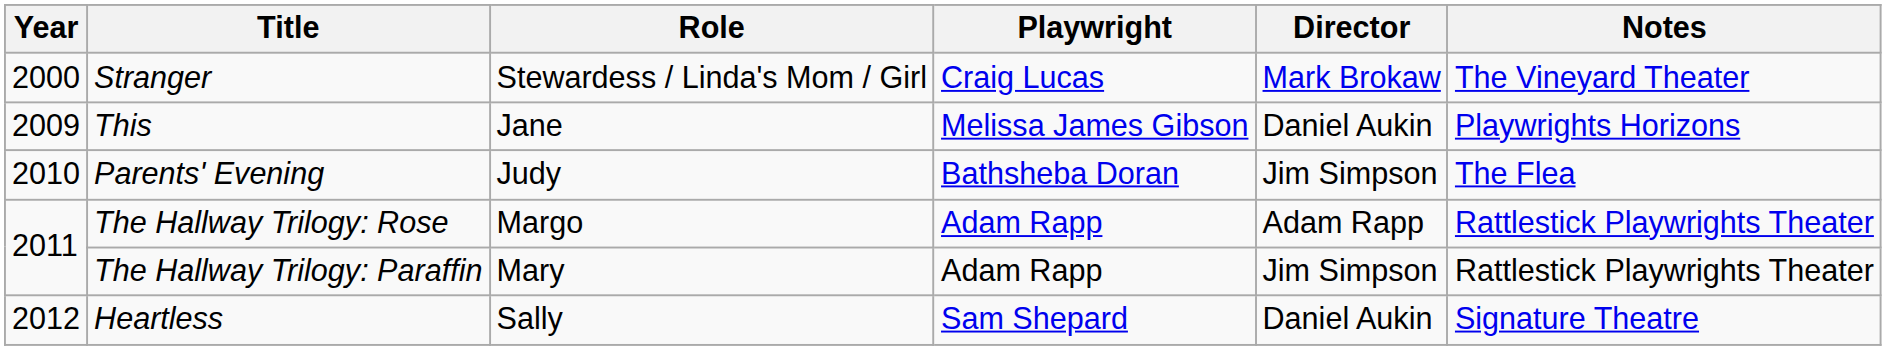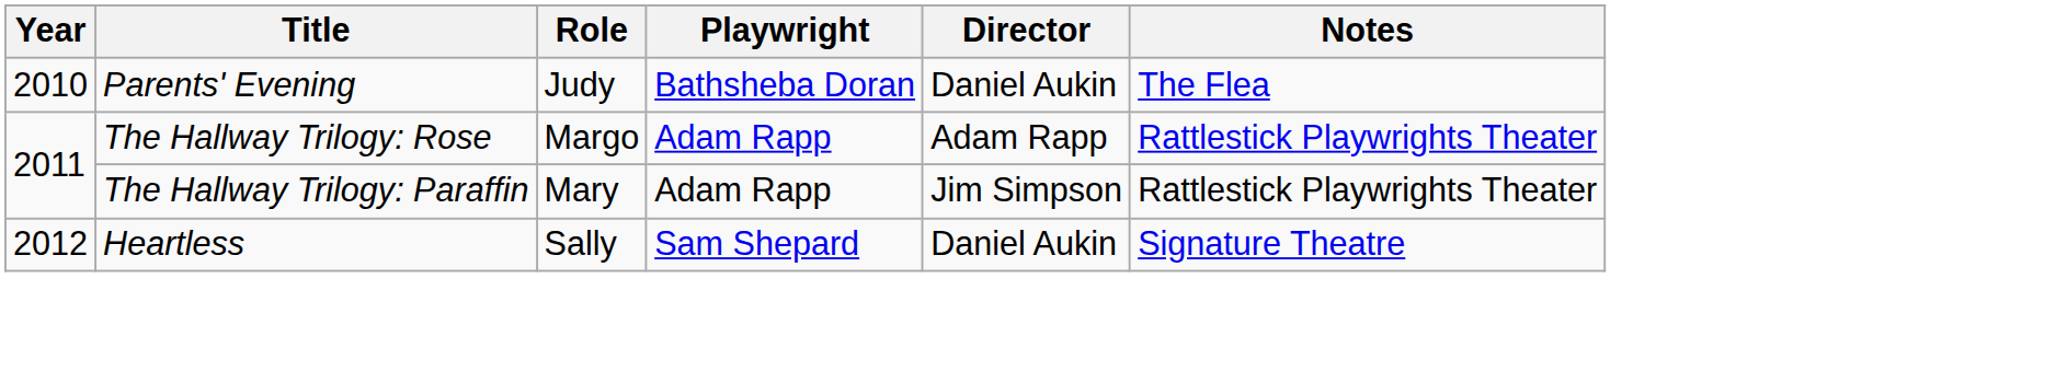 <table class="wikitable sortable">
 <tr>
 <th scope="col">Year</th>
 <th scope="col">Title</th>
 <th scope="col">Role</th>
 <th scope="col">Playwright</th>
 <th scope="col">Director</th>
 <th class="unsortable">Notes</th>
 </tr>
 <tr>
-<td>2000</td>
-<td scope="row"><em>Stranger</em></td>
-<td>Stewardess / Linda's Mom / Girl</td>
-<td><a href='#'>Craig Lucas</a></td>
-<td><a href='#'>Mark Brokaw</a></td>
-<td><a href='#'>The Vineyard Theater</a></td>
-</tr>
-<tr>
-<td>2009</td>
-<td scope="row"><em>This</em></td>
-<td>Jane</td>
-<td><a href='#'>Melissa James Gibson</a></td>
-<td>Daniel Aukin</td>
-<td><a href='#'>Playwrights Horizons</a></td>
-</tr>
-<tr>
 <td>2010</td>
 <td scope="row"><em>Parents' Evening</em></td>
 <td>Judy</td>
 <td><a href='#'>Bathsheba Doran</a></td>
-<td>Jim Simpson</td>
+<td>Daniel Aukin</td>
 <td><a href='#'>The Flea</a></td>
 </tr>
 <tr>
 <td rowspan=2>2011</td>
 <td scope="row"><em>The Hallway Trilogy: Rose</em></td>
 <td>Margo</td>
 <td><a href='#'>Adam Rapp</a></td>
 <td>Adam Rapp</td>
 <td><a href='#'>Rattlestick Playwrights Theater</a></td>
 </tr>
 <tr>
 <td scope="row"><em>The Hallway Trilogy: Paraffin</em></td>
 <td>Mary</td>
 <td>Adam Rapp</td>
 <td>Jim Simpson</td>
 <td>Rattlestick Playwrights Theater</td>
 </tr>
 <tr>
 <td>2012</td>
 <td scope="row"><em>Heartless</em></td>
 <td>Sally</td>
 <td><a href='#'>Sam Shepard</a></td>
 <td>Daniel Aukin</td>
 <td><a href='#'>Signature Theatre</a></td>
 </tr>
 </table>
